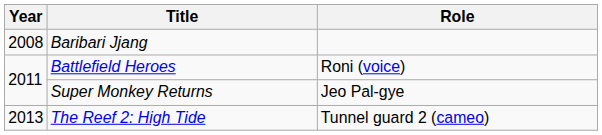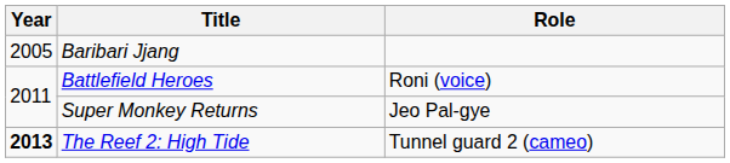 <table class="wikitable" style="width:600px">
 <tr>
 <th width=10>Year</th>
 <th>Title</th>
 <th>Role</th>
 </tr>
 <tr>
-<td>2008</td>
+<td>2005</td>
 <td><em>Baribari Jjang</em></td>
 <td></td>
 </tr>
 <tr>
 <td rowspan=2>2011</td>
 <td><em><a href='#'>Battlefield Heroes</a></em></td>
 <td>Roni (<a href='#'>voice</a>)</td>
 </tr>
 <tr>
 <td><em>Super Monkey Returns</em></td>
 <td>Jeo Pal-gye</td>
 </tr>
 <tr>
-<td>2013</td>
+<td><strong>2013</strong></td>
 <td><em><a href='#'>The Reef 2: High Tide</a></em></td>
 <td>Tunnel guard 2 (<a href='#'>cameo</a>)</td>
 </tr>
 </table>
